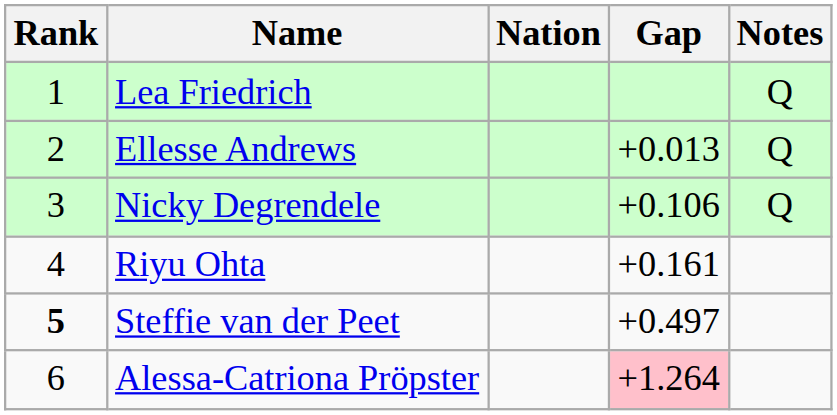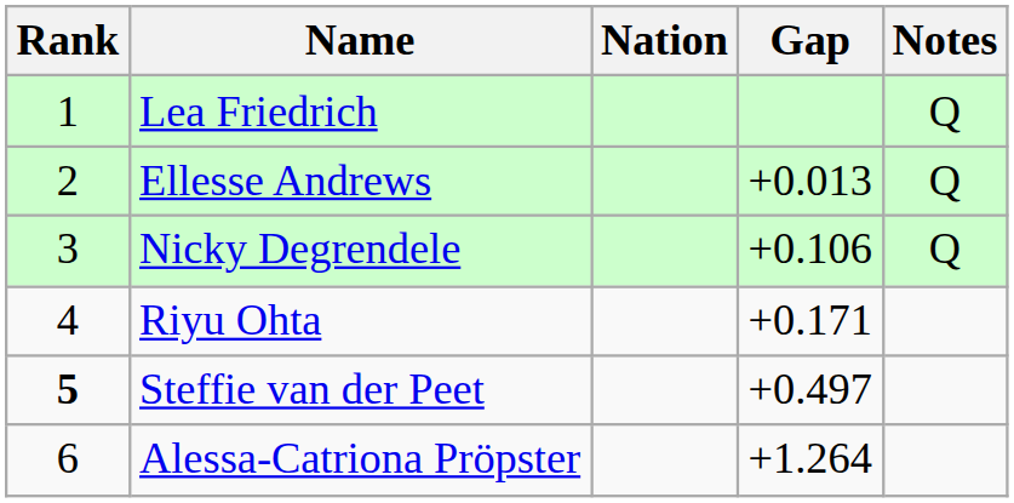 <table class="wikitable sortable" style="text-align:center">
 <tr>
 <th>Rank</th>
 <th>Name</th>
 <th>Nation</th>
 <th>Gap</th>
 <th>Notes</th>
 </tr>
 <tr bgcolor=ccffcc>
 <td>1</td>
 <td align=left><a href='#'>Lea Friedrich</a></td>
 <td align=left></td>
 <td></td>
 <td>Q</td>
 </tr>
 <tr bgcolor=ccffcc>
 <td>2</td>
 <td align=left><a href='#'>Ellesse Andrews</a></td>
 <td align=left></td>
 <td>+0.013</td>
 <td>Q</td>
 </tr>
 <tr bgcolor=ccffcc>
 <td>3</td>
 <td align=left><a href='#'>Nicky Degrendele</a></td>
 <td align=left></td>
 <td>+0.106</td>
 <td>Q</td>
 </tr>
 <tr>
 <td>4</td>
 <td align=left><a href='#'>Riyu Ohta</a></td>
 <td align=left></td>
-<td>+0.161</td>
+<td>+0.171</td>
 <td></td>
 </tr>
 <tr>
 <td><strong>5</strong></td>
 <td align=left><a href='#'>Steffie van der Peet</a></td>
 <td align=left></td>
 <td>+0.497</td>
 <td></td>
 </tr>
 <tr>
 <td>6</td>
 <td align=left><a href='#'>Alessa-Catriona Pröpster</a></td>
 <td align=left></td>
-<td style="background: pink;">+1.264</td>
+<td>+1.264</td>
 <td></td>
 </tr>
 </table>
